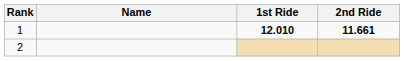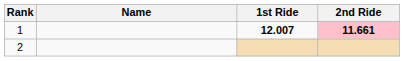 <table class="wikitable" style="text-align:center;">
 <tr>
 <th>Rank</th>
 <th style="width:18em">Name</th>
 <th style="width:7em">1st Ride</th>
 <th style="width:7em">2nd Ride</th>
 </tr>
 <tr>
 <td>1</td>
 <td align=left><br><em></em></td>
-<td><strong>12.010</strong></td>
-<td><strong>11.661</strong></td>
+<td><strong>12.007</strong></td>
+<td style="background: pink;"><strong>11.661</strong></td>
 </tr>
 <tr>
 <td>2</td>
 <td align=left><br><em></em></td>
 <td bgcolor=wheat></td>
 <td bgcolor=wheat></td>
 </tr>
 </table>
